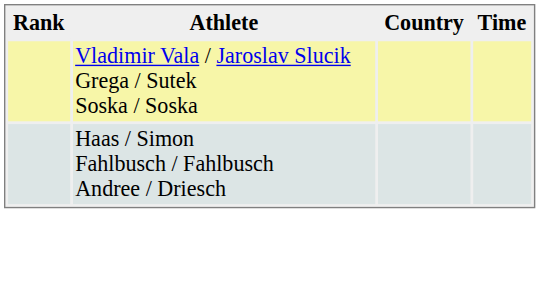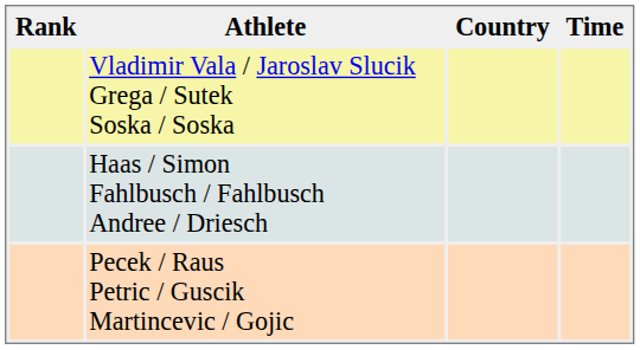 <table style="border-style:solid;border-width:1px;border-color:#808080;background-color:#EFEFEF" cellspacing="2" cellpadding="2" width="385px">
 <tr bgcolor="#EFEFEF">
 <th>Rank</th>
 <th>Athlete</th>
 <th>Country</th>
 <th>Time</th>
 </tr>
 <tr bgcolor="#F7F6A8" >
 <td align=center></td>
 <td><a href='#'>Vladimir Vala</a> / <a href='#'>Jaroslav Slucik</a><br>Grega / Sutek<br>Soska / Soska</td>
 <td></td>
 <td align="right"></td>
 </tr>
 <tr bgcolor="#DCE5E5">
 <td align=center></td>
 <td>Haas / Simon<br> Fahlbusch / Fahlbusch<br>Andree / Driesch</td>
 <td></td>
 <td align="right"></td>
 </tr>
+<tr bgcolor="#FFDAB9">
+<td align=center></td>
+<td>Pecek / Raus<br>Petric / Guscik<br>Martincevic / Gojic</td>
+<td></td>
+<td align="right"></td>
+</tr>
 </table>
